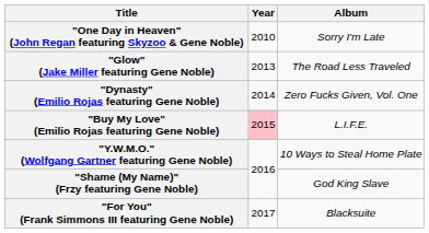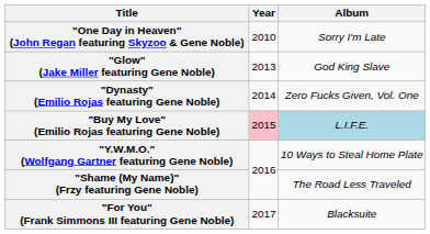 <table class="wikitable plainrowheaders" style="text-align:center;">
 <tr>
 <th scope="col" style="width:22em;">Title</th>
 <th scope="col" style="width:1em;">Year</th>
 <th scope="col">Album</th>
 </tr>
 <tr>
 <th scope="row">"One Day in Heaven"<br><span>(<a href='#'>John Regan</a> featuring <a href='#'>Skyzoo</a> & Gene Noble)</span></th>
 <td>2010</td>
 <td><em>Sorry I'm Late</em></td>
 </tr>
 <tr>
 <th scope="row">"Glow"<br><span>(<a href='#'>Jake Miller</a> featuring Gene Noble)</span></th>
 <td>2013</td>
-<td><em>The Road Less Traveled</em></td>
+<td><em>God King Slave</em></td>
 </tr>
 <tr>
 <th scope="row">"Dynasty"<br><span>(<a href='#'>Emilio Rojas</a> featuring Gene Noble)</span></th>
 <td>2014</td>
 <td><em>Zero Fucks Given, Vol. One</em></td>
 </tr>
 <tr>
 <th scope="row">"Buy My Love"<br><span>(Emilio Rojas featuring Gene Noble)</span></th>
 <td style="background: pink;">2015</td>
-<td><em>L.I.F.E.</em></td>
+<td style="background: lightblue;"><em>L.I.F.E.</em></td>
 </tr>
 <tr>
 <th scope="row">"Y.W.M.O."<br><span>(<a href='#'>Wolfgang Gartner</a> featuring Gene Noble)</span></th>
 <td rowspan="2">2016</td>
 <td><em>10 Ways to Steal Home Plate</em></td>
 </tr>
 <tr>
 <th scope="row">"Shame (My Name)"<br><span>(Frzy featuring Gene Noble)</span></th>
-<td><em>God King Slave</em></td>
+<td><em>The Road Less Traveled</em></td>
 </tr>
 <tr>
 <th scope="row">"For You"<br><span>(Frank Simmons III featuring Gene Noble)</span></th>
 <td>2017</td>
 <td><em>Blacksuite</em></td>
 </tr>
 </table>
